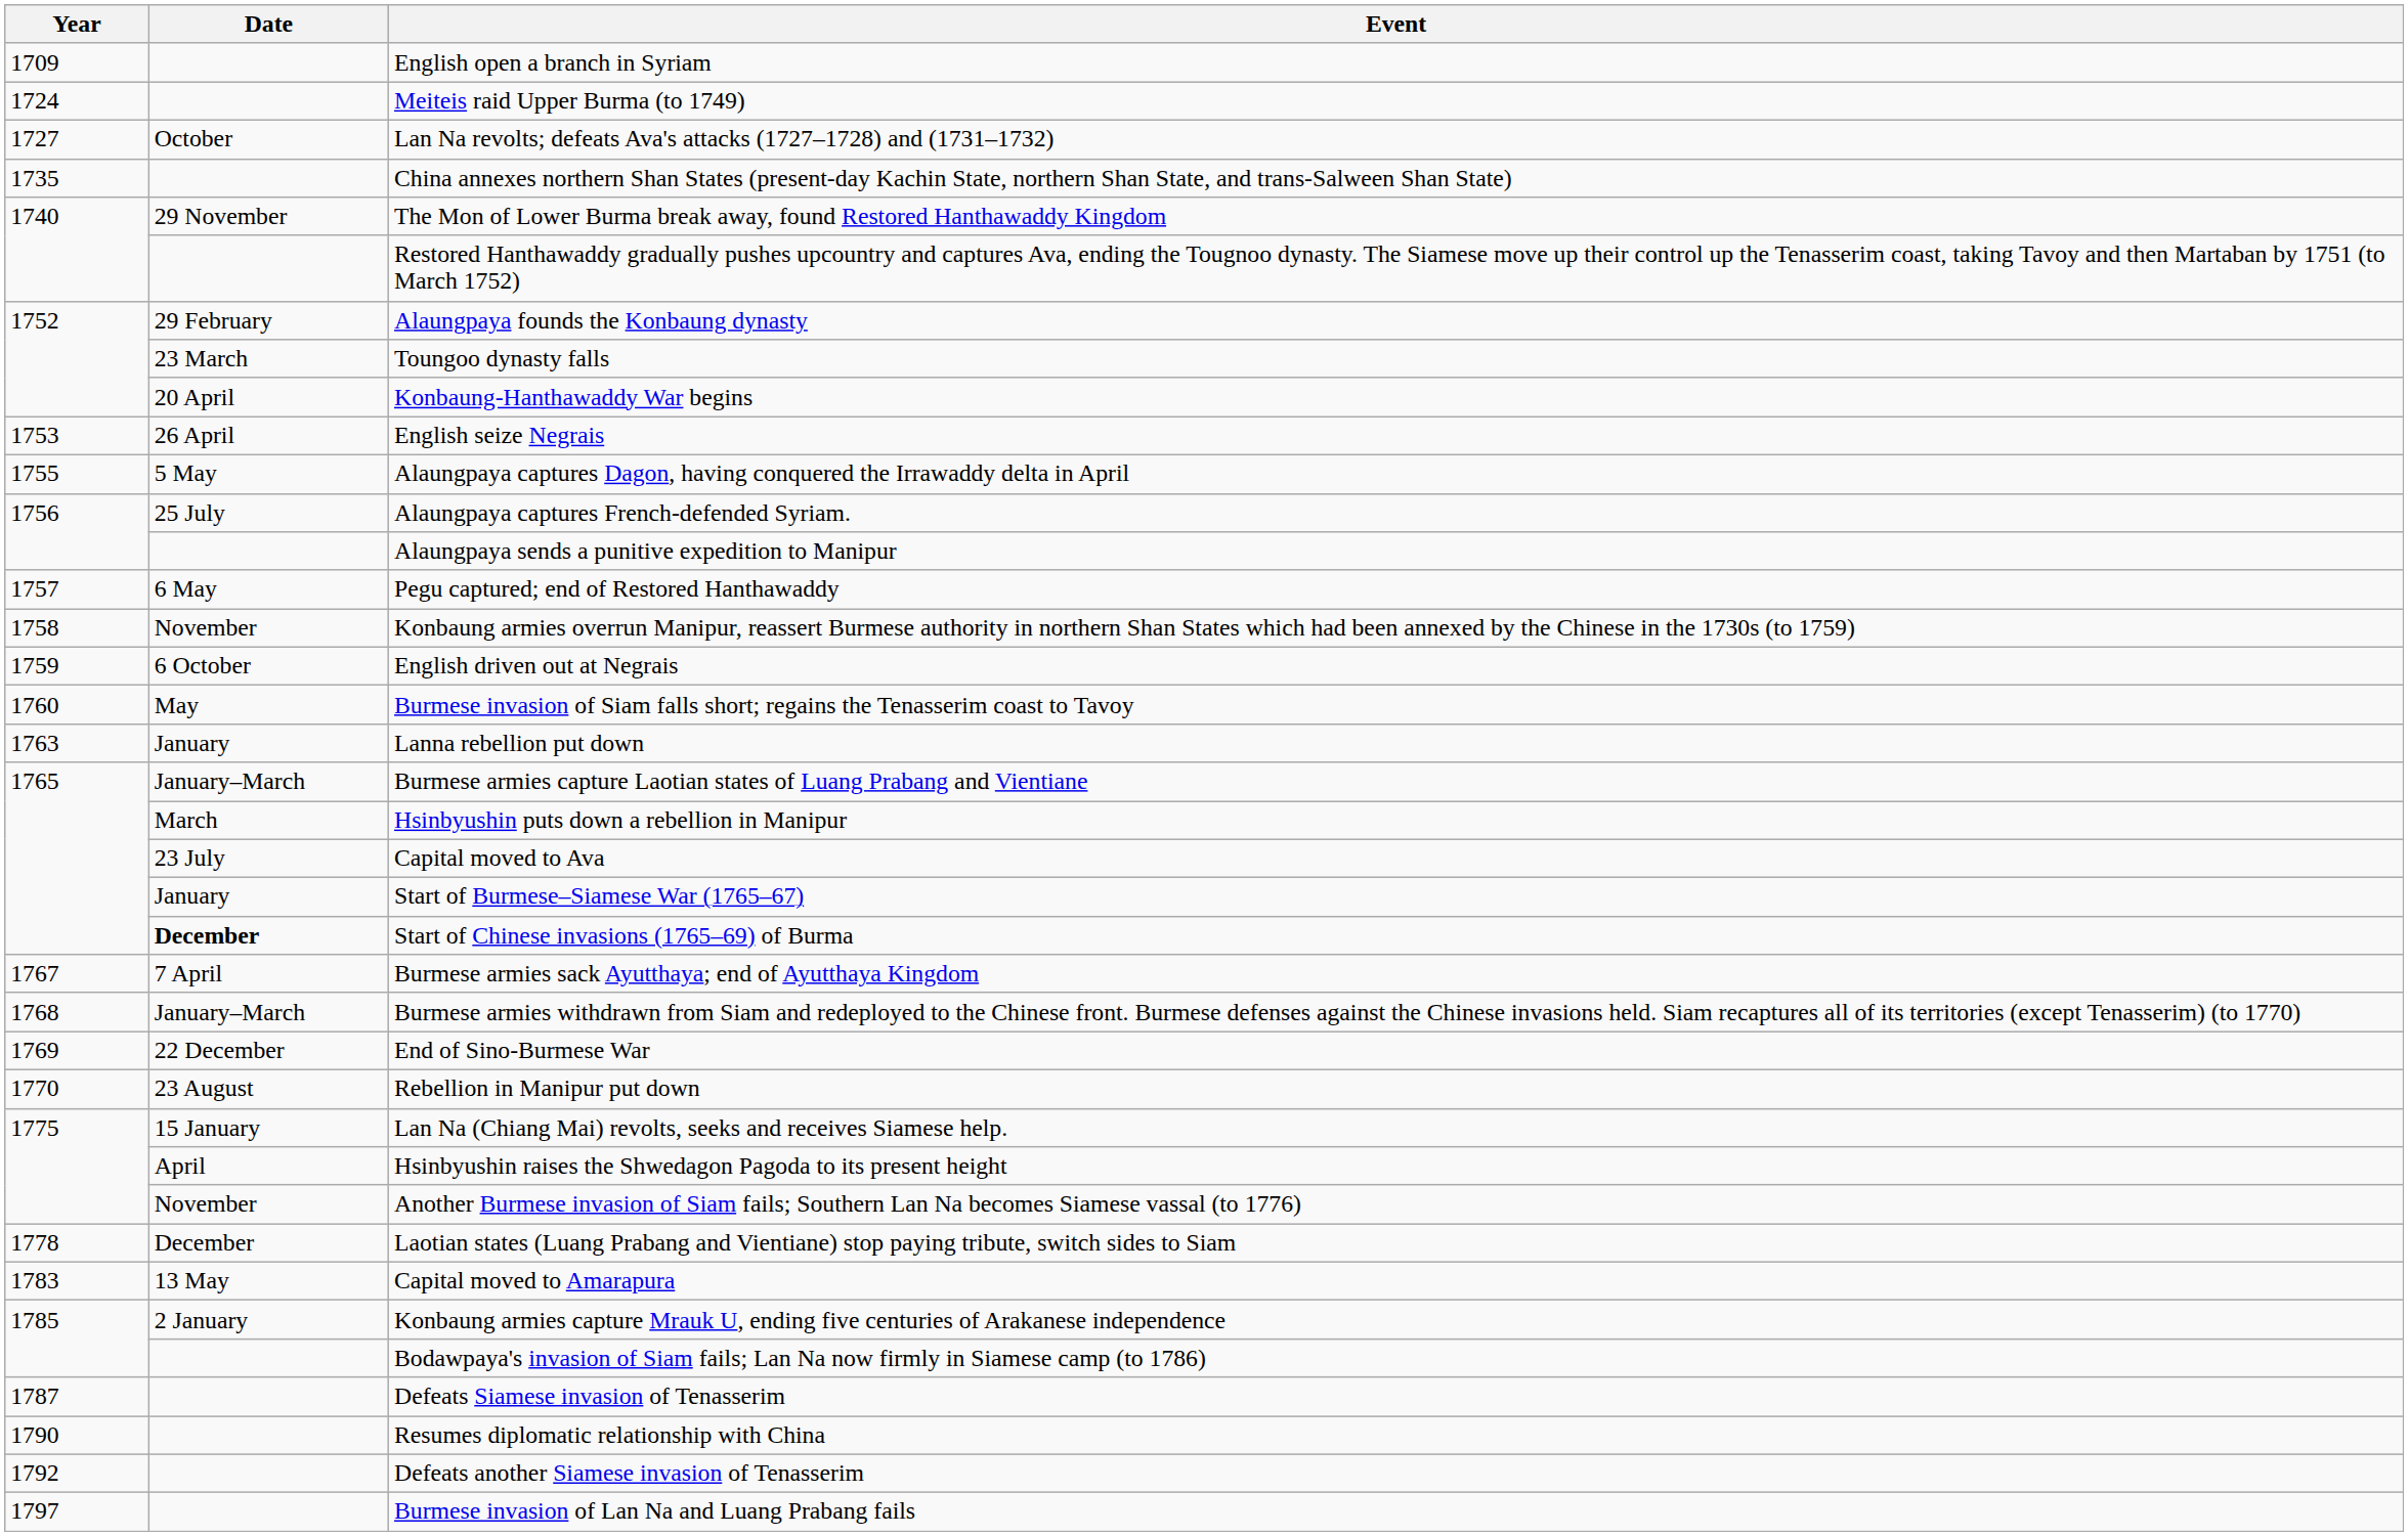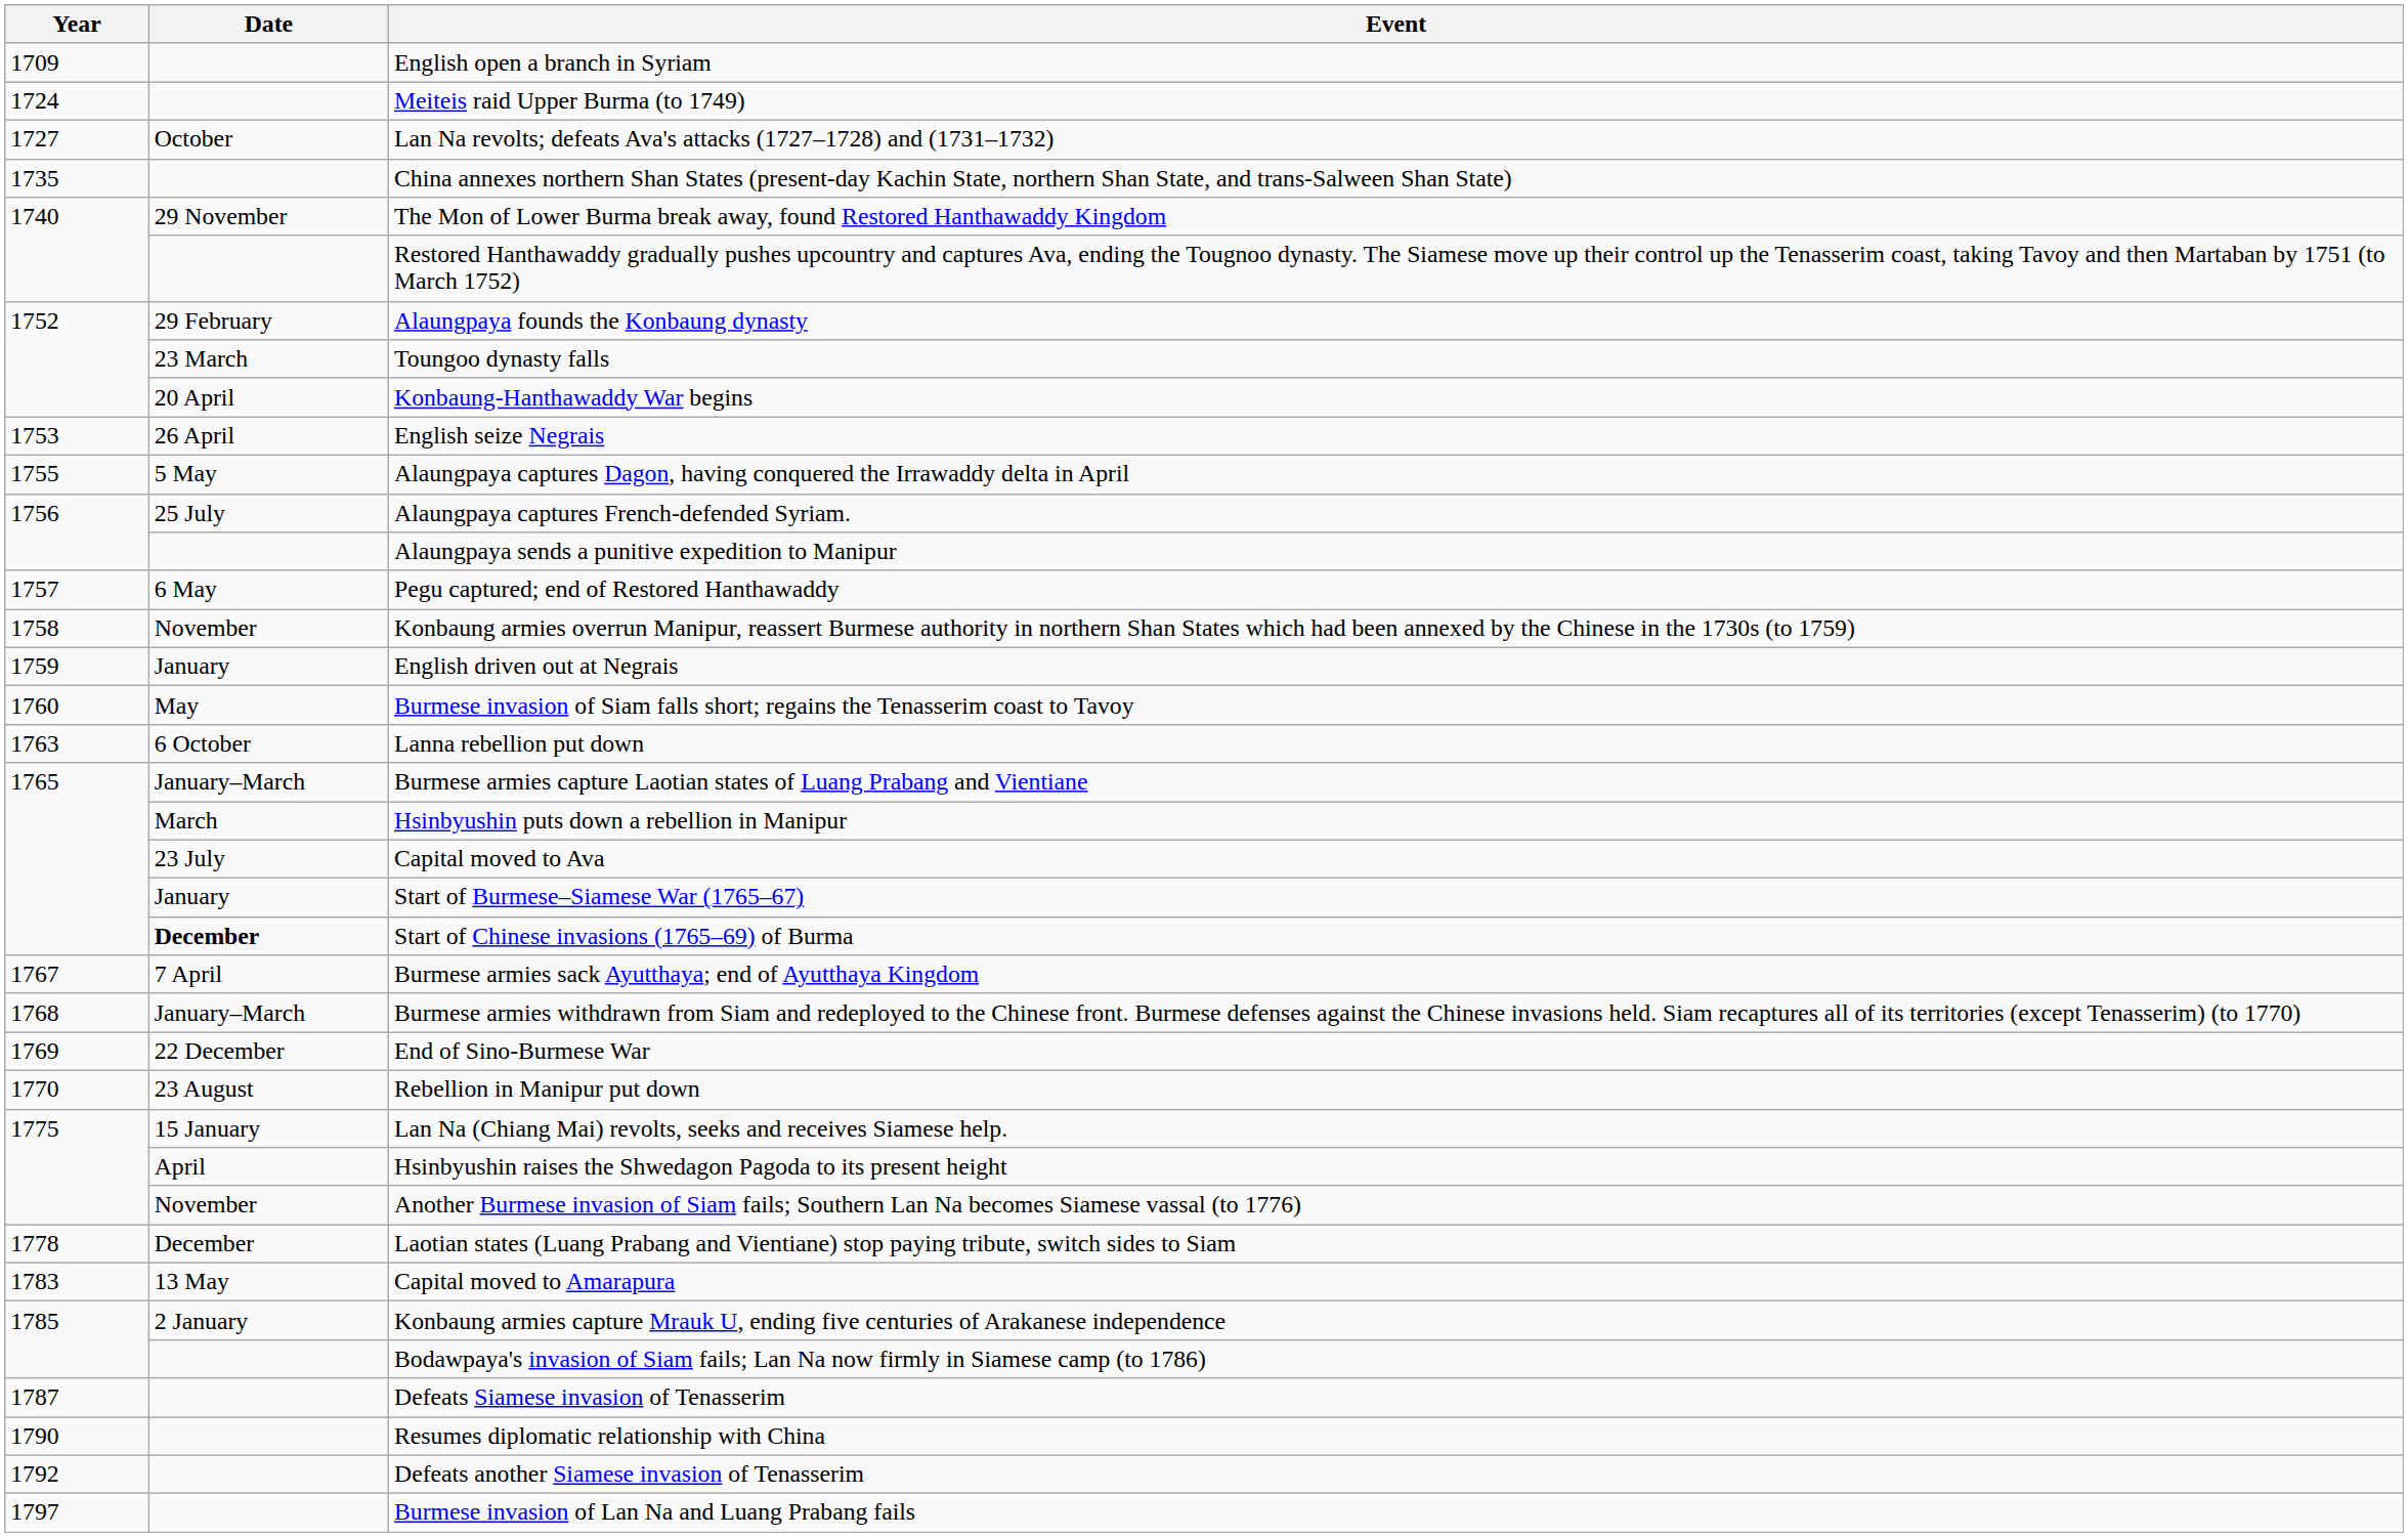 <table class="wikitable" width="100%">
 <tr>
 <th style="width:6%">Year</th>
 <th style="width:10%">Date</th>
 <th>Event</th>
 </tr>
 <tr>
 <td>1709</td>
 <td></td>
 <td>English open a branch in Syriam</td>
 </tr>
 <tr>
 <td>1724</td>
 <td></td>
 <td><a href='#'>Meiteis</a> raid Upper Burma (to 1749)</td>
 </tr>
 <tr>
 <td>1727</td>
 <td>October</td>
 <td>Lan Na revolts; defeats Ava's attacks (1727–1728) and (1731–1732)</td>
 </tr>
 <tr>
 <td>1735</td>
 <td></td>
 <td>China annexes northern Shan States (present-day Kachin State, northern Shan State, and trans-Salween Shan State)</td>
 </tr>
 <tr>
 <td rowspan="2" valign="top">1740</td>
 <td>29 November</td>
 <td>The Mon of Lower Burma break away, found <a href='#'>Restored Hanthawaddy Kingdom</a></td>
 </tr>
 <tr>
 <td></td>
 <td>Restored Hanthawaddy gradually pushes upcountry and captures Ava, ending the Tougnoo dynasty. The Siamese move up their control up the Tenasserim coast, taking Tavoy and then Martaban by 1751 (to March 1752)</td>
 </tr>
 <tr>
 <td rowspan="3" valign="top">1752</td>
 <td>29 February</td>
 <td><a href='#'>Alaungpaya</a> founds the <a href='#'>Konbaung dynasty</a></td>
 </tr>
 <tr>
 <td>23 March</td>
 <td>Toungoo dynasty falls</td>
 </tr>
 <tr>
 <td>20 April</td>
 <td><a href='#'>Konbaung-Hanthawaddy War</a> begins</td>
 </tr>
 <tr>
 <td>1753</td>
 <td>26 April</td>
 <td>English seize <a href='#'>Negrais</a></td>
 </tr>
 <tr>
 <td>1755</td>
 <td>5 May</td>
 <td>Alaungpaya captures <a href='#'>Dagon</a>, having conquered the Irrawaddy delta in April</td>
 </tr>
 <tr>
 <td rowspan="2" valign="top">1756</td>
 <td>25 July</td>
 <td>Alaungpaya captures French-defended Syriam.</td>
 </tr>
 <tr>
 <td></td>
 <td>Alaungpaya sends a punitive expedition to Manipur</td>
 </tr>
 <tr>
 <td>1757</td>
 <td>6 May</td>
 <td>Pegu captured; end of Restored Hanthawaddy</td>
 </tr>
 <tr>
 <td>1758</td>
 <td>November</td>
 <td>Konbaung armies overrun Manipur, reassert Burmese authority in northern Shan States which had been annexed by the Chinese in the 1730s (to 1759)</td>
 </tr>
 <tr>
 <td>1759</td>
-<td>6 October</td>
+<td>January</td>
 <td>English driven out at Negrais</td>
 </tr>
 <tr>
 <td>1760</td>
 <td>May</td>
 <td><a href='#'>Burmese invasion</a> of Siam falls short; regains the Tenasserim coast to Tavoy</td>
 </tr>
 <tr>
 <td>1763</td>
-<td>January</td>
+<td>6 October</td>
 <td>Lanna rebellion put down</td>
 </tr>
 <tr>
 <td rowspan="5" valign="top">1765</td>
 <td>January–March</td>
 <td>Burmese armies capture Laotian states of <a href='#'>Luang Prabang</a> and <a href='#'>Vientiane</a></td>
 </tr>
 <tr>
 <td>March</td>
 <td><a href='#'>Hsinbyushin</a> puts down a rebellion in Manipur</td>
 </tr>
 <tr>
 <td>23 July</td>
 <td>Capital moved to Ava</td>
 </tr>
 <tr>
 <td>January</td>
 <td>Start of <a href='#'>Burmese–Siamese War (1765–67)</a></td>
 </tr>
 <tr>
 <td><strong>December</strong></td>
 <td>Start of <a href='#'>Chinese invasions (1765–69)</a> of Burma</td>
 </tr>
 <tr>
 <td>1767</td>
 <td>7 April</td>
 <td>Burmese armies sack <a href='#'>Ayutthaya</a>; end of <a href='#'>Ayutthaya Kingdom</a></td>
 </tr>
 <tr>
 <td>1768</td>
 <td>January–March</td>
 <td>Burmese armies withdrawn from Siam and redeployed to the Chinese front. Burmese defenses against the Chinese invasions held. Siam recaptures all of its territories (except Tenasserim) (to 1770)</td>
 </tr>
 <tr>
 <td>1769</td>
 <td>22 December</td>
 <td>End of Sino-Burmese War</td>
 </tr>
 <tr>
 <td>1770</td>
 <td>23 August</td>
 <td>Rebellion in Manipur put down</td>
 </tr>
 <tr>
 <td rowspan="3" valign="top">1775</td>
 <td>15 January</td>
 <td>Lan Na (Chiang Mai) revolts, seeks and receives Siamese help.</td>
 </tr>
 <tr>
 <td>April</td>
 <td>Hsinbyushin raises the Shwedagon Pagoda to its present height</td>
 </tr>
 <tr>
 <td>November</td>
 <td>Another <a href='#'>Burmese invasion of Siam</a> fails; Southern Lan Na becomes Siamese vassal (to 1776)</td>
 </tr>
 <tr>
 <td>1778</td>
 <td>December</td>
 <td>Laotian states (Luang Prabang and Vientiane) stop paying tribute, switch sides to Siam</td>
 </tr>
 <tr>
 <td>1783</td>
 <td>13 May</td>
 <td>Capital moved to <a href='#'>Amarapura</a></td>
 </tr>
 <tr>
 <td rowspan="2" valign="top">1785</td>
 <td>2 January</td>
 <td>Konbaung armies capture <a href='#'>Mrauk U</a>, ending five centuries of Arakanese independence</td>
 </tr>
 <tr>
 <td></td>
 <td>Bodawpaya's <a href='#'>invasion of Siam</a> fails; Lan Na now firmly in Siamese camp (to 1786)</td>
 </tr>
 <tr>
 <td>1787</td>
 <td></td>
 <td>Defeats <a href='#'>Siamese invasion</a> of Tenasserim</td>
 </tr>
 <tr>
 <td>1790</td>
 <td></td>
 <td>Resumes diplomatic relationship with China</td>
 </tr>
 <tr>
 <td>1792</td>
 <td></td>
 <td>Defeats another <a href='#'>Siamese invasion</a> of Tenasserim</td>
 </tr>
 <tr>
 <td>1797</td>
 <td></td>
 <td><a href='#'>Burmese invasion</a> of Lan Na and Luang Prabang fails</td>
 </tr>
 </table>
